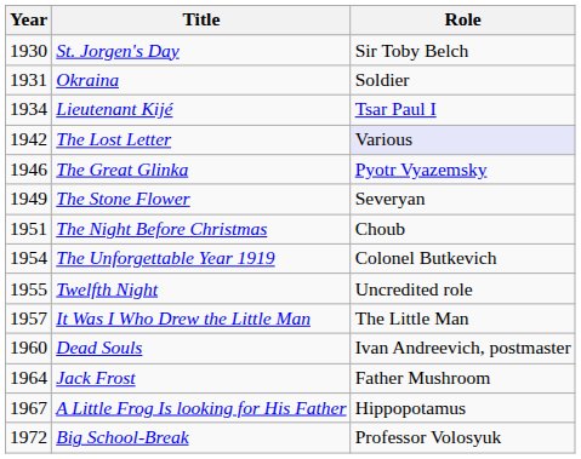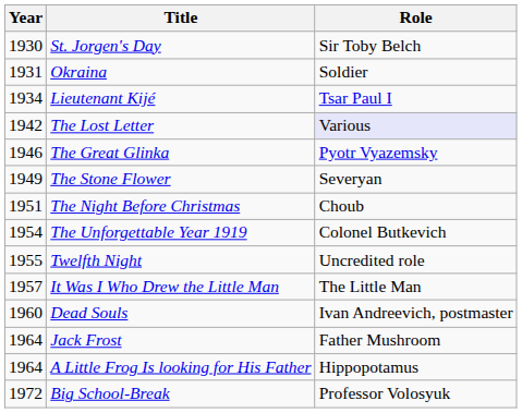 <table class="wikitable">
 <tr>
 <th>Year</th>
 <th>Title</th>
 <th>Role</th>
 </tr>
 <tr>
 <td>1930</td>
 <td><em><a href='#'>St. Jorgen's Day</a></em></td>
 <td>Sir Toby Belch</td>
 </tr>
 <tr>
 <td>1931</td>
 <td><em><a href='#'>Okraina</a></em></td>
 <td>Soldier</td>
 </tr>
 <tr>
 <td>1934</td>
 <td><em><a href='#'>Lieutenant Kijé</a></em></td>
 <td><a href='#'>Tsar Paul I</a></td>
 </tr>
 <tr>
 <td>1942</td>
 <td><em><a href='#'>The Lost Letter</a></em></td>
 <td style="background: lavender;">Various</td>
 </tr>
 <tr>
 <td>1946</td>
 <td><em><a href='#'>The Great Glinka</a></em></td>
 <td><a href='#'>Pyotr Vyazemsky</a></td>
 </tr>
 <tr>
 <td>1949</td>
 <td><em><a href='#'>The Stone Flower</a></em></td>
 <td>Severyan</td>
 </tr>
 <tr>
 <td>1951</td>
 <td><em><a href='#'>The Night Before Christmas</a></em></td>
 <td>Choub</td>
 </tr>
 <tr>
 <td>1954</td>
 <td><em><a href='#'>The Unforgettable Year 1919</a></em></td>
 <td>Colonel Butkevich</td>
 </tr>
 <tr>
 <td>1955</td>
 <td><em><a href='#'>Twelfth Night</a></em></td>
 <td>Uncredited role</td>
 </tr>
 <tr>
 <td>1957</td>
 <td><em><a href='#'>It Was I Who Drew the Little Man</a></em></td>
 <td>The Little Man</td>
 </tr>
 <tr>
 <td>1960</td>
 <td><em><a href='#'>Dead Souls</a></em></td>
 <td>Ivan Andreevich, postmaster</td>
 </tr>
 <tr>
 <td>1964</td>
 <td><em><a href='#'>Jack Frost</a></em></td>
 <td>Father Mushroom</td>
 </tr>
 <tr>
-<td>1967</td>
+<td>1964</td>
 <td><em><a href='#'>A Little Frog Is looking for His Father</a></em></td>
 <td>Hippopotamus</td>
 </tr>
 <tr>
 <td>1972</td>
 <td><em><a href='#'>Big School-Break</a></em></td>
 <td>Professor Volosyuk</td>
 </tr>
 </table>
